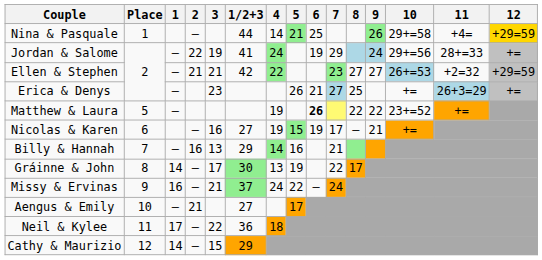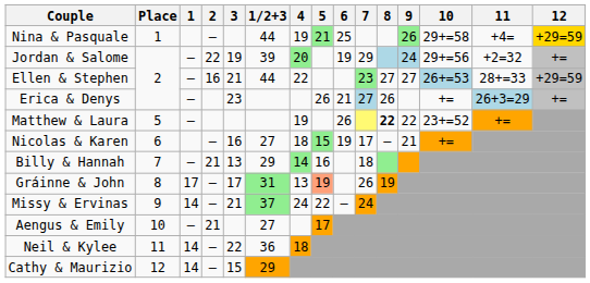 <table class="wikitable sortable" style="margin: auto; text-align: center;">
 <tr>
 <th>Couple</th>
 <th>Place</th>
 <th>1</th>
 <th>2</th>
 <th>3</th>
 <th>1/2+3</th>
 <th>4</th>
 <th>5</th>
 <th>6</th>
 <th>7</th>
 <th>8</th>
 <th>9</th>
 <th>10</th>
 <th>11</th>
 <th>12</th>
 </tr>
 <tr>
 <td>Nina & Pasquale</td>
 <td>1</td>
 <td></td>
 <td>—</td>
 <td></td>
 <td>44</td>
-<td>14</td>
+<td>19</td>
 <td bgcolor=lightgreen>21</td>
 <td>25</td>
 <td></td>
 <td></td>
 <td bgcolor=lightgreen>26</td>
 <td>29+=58</td>
 <td>+4=</td>
 <td style="background:gold;">+29=59</td>
 </tr>
 <tr>
 <td>Jordan & Salome</td>
 <td rowspan=3>2</td>
 <td>—</td>
 <td>22</td>
 <td>19</td>
-<td>41</td>
-<td bgcolor=lightgreen>24</td>
+<td>39</td>
+<td bgcolor=lightgreen>20</td>
 <td></td>
 <td>19</td>
 <td>29</td>
 <td bgcolor=lightblue></td>
 <td bgcolor=lightblue>24</td>
 <td>29+=56</td>
-<td>28+=33</td>
+<td>+2=32</td>
 <td style="background:silver;">+=</td>
 </tr>
 <tr>
 <td>Ellen & Stephen</td>
 <td>—</td>
+<td>16</td>
 <td>21</td>
-<td>21</td>
-<td>42</td>
-<td style="background: lightgreen;">22</td>
+<td>44</td>
+<td>22</td>
 <td></td>
 <td></td>
 <td bgcolor=lightgreen>23</td>
 <td>27</td>
 <td>27</td>
 <td bgcolor=lightblue>26+=53</td>
-<td>+2=32</td>
+<td>28+=33</td>
 <td style="background:silver;">+29=59</td>
 </tr>
 <tr>
 <td>Erica & Denys</td>
 <td>—</td>
 <td></td>
 <td>23</td>
 <td></td>
 <td></td>
 <td>26</td>
 <td>21</td>
 <td bgcolor=lightblue>27</td>
-<td>25</td>
+<td>26</td>
 <td></td>
 <td>+=</td>
 <td bgcolor=lightblue>26+3=29</td>
 <td style="background:silver;">+=</td>
 </tr>
 <tr>
 <td>Matthew & Laura</td>
 <td>5</td>
 <td>—</td>
 <td></td>
 <td></td>
 <td></td>
 <td>19</td>
 <td></td>
-<td><strong>26</strong></td>
+<td>26</td>
 <td bgcolor=#fffa73></td>
-<td>22</td>
+<td><strong>22</strong></td>
 <td>22</td>
 <td>23+=52</td>
 <td bgcolor=orange>+=</td>
 <td colspain="1" bgcolor="darkgrey"></td>
 </tr>
 <tr>
 <td>Nicolas & Karen</td>
 <td>6</td>
 <td></td>
 <td>—</td>
 <td>16</td>
 <td>27</td>
-<td>19</td>
+<td>18</td>
 <td bgcolor=lightgreen>15</td>
 <td>19</td>
 <td>17</td>
 <td>—</td>
 <td>21</td>
 <td bgcolor=orange>+=</td>
 <td colspan="2" bgcolor="darkgrey"></td>
 </tr>
 <tr>
 <td>Billy & Hannah</td>
 <td>7</td>
 <td>—</td>
-<td>16</td>
+<td>21</td>
 <td>13</td>
 <td>29</td>
 <td bgcolor=lightgreen>14</td>
 <td>16</td>
 <td></td>
-<td>21</td>
+<td>18</td>
 <td bgcolor=lightgreen></td>
 <td bgcolor=orange></td>
 <td colspan="3" bgcolor="darkgrey"></td>
 </tr>
 <tr>
 <td>Gráinne & John</td>
 <td>8</td>
-<td>14</td>
+<td>17</td>
 <td>—</td>
 <td>17</td>
-<td bgcolor=lightgreen>30</td>
+<td bgcolor=lightgreen>31</td>
 <td>13</td>
-<td>19</td>
+<td style="background: lightsalmon;">19</td>
 <td></td>
-<td>22</td>
-<td bgcolor=orange>17</td>
+<td>26</td>
+<td bgcolor=orange>19</td>
 <td colspan="4" bgcolor="darkgrey"></td>
 </tr>
 <tr>
 <td>Missy & Ervinas</td>
 <td>9</td>
-<td>16</td>
+<td>14</td>
 <td>—</td>
 <td>21</td>
 <td bgcolor=lightgreen>37</td>
 <td>24</td>
 <td>22</td>
 <td>—</td>
 <td bgcolor=orange>24</td>
 <td colspan="5" bgcolor="darkgrey"></td>
 </tr>
 <tr>
 <td>Aengus & Emily</td>
 <td>10</td>
 <td>—</td>
 <td>21</td>
 <td></td>
 <td>27</td>
 <td></td>
 <td bgcolor=orange>17</td>
 <td colspan="7" bgcolor="darkgrey"></td>
 </tr>
 <tr>
 <td>Neil & Kylee</td>
 <td>11</td>
-<td>17</td>
+<td>14</td>
 <td>—</td>
 <td>22</td>
 <td>36</td>
 <td bgcolor=orange>18</td>
 <td colspan="8" bgcolor="darkgrey"></td>
 </tr>
 <tr>
 <td>Cathy & Maurizio</td>
 <td>12</td>
 <td>14</td>
 <td>—</td>
 <td>15</td>
 <td bgcolor=orange>29</td>
 <td colspan="9" bgcolor="darkgrey"></td>
 </tr>
 </table>
